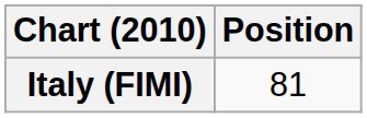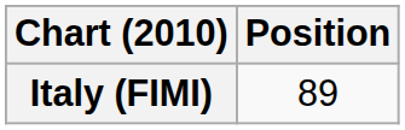 <table class="wikitable sortable plainrowheaders" style="text-align:center;">
 <tr>
 <th>Chart (2010)</th>
 <th>Position</th>
 </tr>
 <tr>
 <th scope="row">Italy (FIMI)</th>
-<td>81</td>
+<td>89</td>
 </tr>
 </table>
